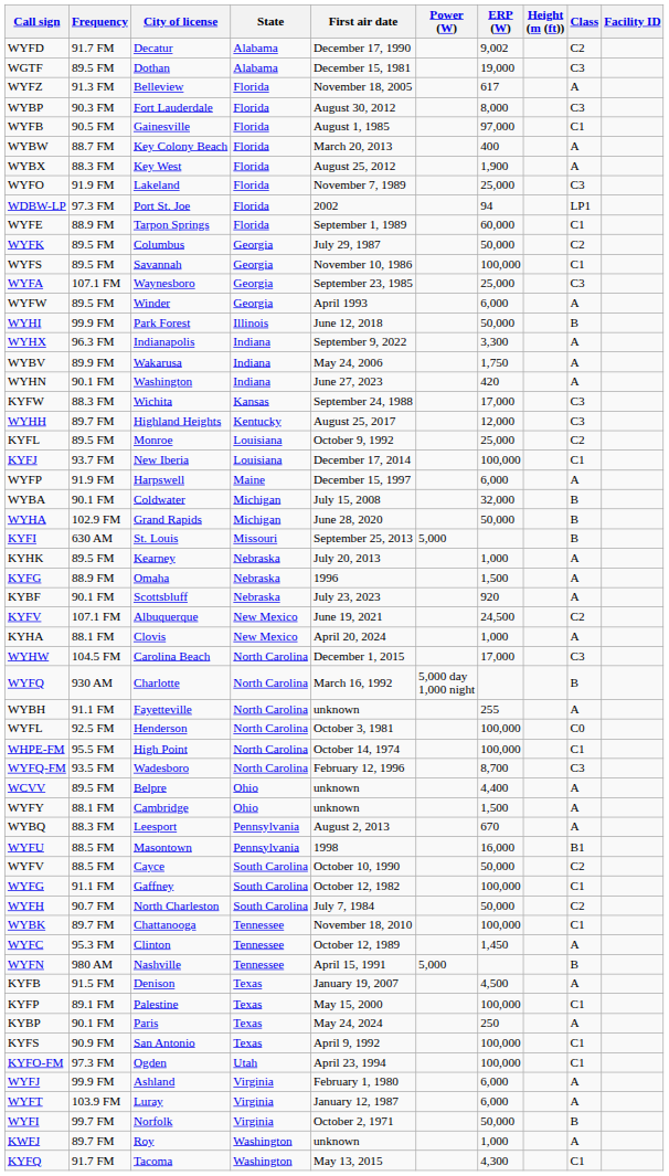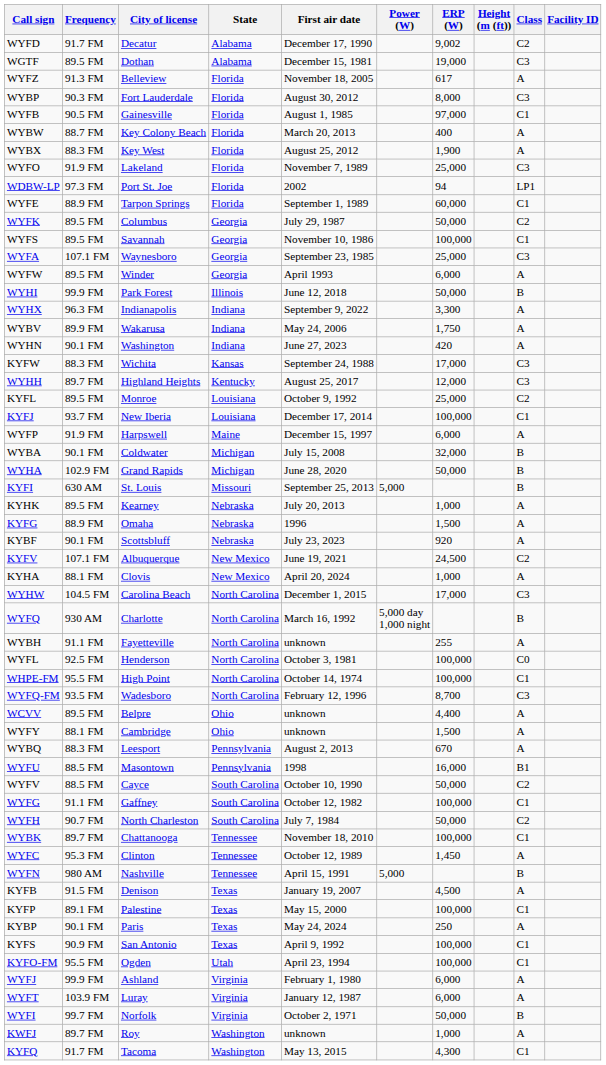 <table class="wikitable sortable">
 <tr>
 <th><a href='#'>Call sign</a></th>
 <th data-sort-type="number"><a href='#'>Frequency</a></th>
 <th><a href='#'>City of license</a></th>
 <th>State</th>
 <th>First air date</th>
 <th data-sort-type="number"><a href='#'>Power</a><br>(<a href='#'>W</a>)</th>
 <th data-sort-type="number"><a href='#'>ERP</a><br>(<a href='#'>W</a>)</th>
 <th data-sort-type="number"><a href='#'>Height</a><br>(<a href='#'>m</a> (<a href='#'>ft</a>))</th>
 <th><a href='#'>Class</a></th>
 <th data-sort-type="number"><a href='#'>Facility ID</a></th>
 </tr>
 <tr>
 <td>WYFD</td>
 <td>91.7 FM</td>
 <td><a href='#'>Decatur</a></td>
 <td><a href='#'>Alabama</a></td>
 <td>December 17, 1990</td>
 <td></td>
 <td>9,002</td>
 <td></td>
 <td>C2</td>
 <td></td>
 </tr>
 <tr>
 <td>WGTF</td>
 <td>89.5 FM</td>
 <td><a href='#'>Dothan</a></td>
 <td><a href='#'>Alabama</a></td>
 <td>December 15, 1981</td>
 <td></td>
 <td>19,000</td>
 <td></td>
 <td>C3</td>
 <td></td>
 </tr>
 <tr>
 <td>WYFZ</td>
 <td>91.3 FM</td>
 <td><a href='#'>Belleview</a></td>
 <td><a href='#'>Florida</a></td>
 <td>November 18, 2005</td>
 <td></td>
 <td>617</td>
 <td></td>
 <td>A</td>
 <td></td>
 </tr>
 <tr>
 <td>WYBP</td>
 <td>90.3 FM</td>
 <td><a href='#'>Fort Lauderdale</a></td>
 <td><a href='#'>Florida</a></td>
 <td>August 30, 2012</td>
 <td></td>
 <td>8,000</td>
 <td></td>
 <td>C3</td>
 <td></td>
 </tr>
 <tr>
 <td>WYFB</td>
 <td>90.5 FM</td>
 <td><a href='#'>Gainesville</a></td>
 <td><a href='#'>Florida</a></td>
 <td>August 1, 1985</td>
 <td></td>
 <td>97,000</td>
 <td></td>
 <td>C1</td>
 <td></td>
 </tr>
 <tr>
 <td>WYBW</td>
 <td>88.7 FM</td>
 <td><a href='#'>Key Colony Beach</a></td>
 <td><a href='#'>Florida</a></td>
 <td>March 20, 2013</td>
 <td></td>
 <td>400</td>
 <td></td>
 <td>A</td>
 <td></td>
 </tr>
 <tr>
 <td>WYBX</td>
 <td>88.3 FM</td>
 <td><a href='#'>Key West</a></td>
 <td><a href='#'>Florida</a></td>
 <td>August 25, 2012</td>
 <td></td>
 <td>1,900</td>
 <td></td>
 <td>A</td>
 <td></td>
 </tr>
 <tr>
 <td>WYFO</td>
 <td>91.9 FM</td>
 <td><a href='#'>Lakeland</a></td>
 <td><a href='#'>Florida</a></td>
 <td>November 7, 1989</td>
 <td></td>
 <td>25,000</td>
 <td></td>
 <td>C3</td>
 <td></td>
 </tr>
 <tr>
 <td><a href='#'>WDBW-LP</a></td>
 <td>97.3 FM</td>
 <td><a href='#'>Port St. Joe</a></td>
 <td><a href='#'>Florida</a></td>
 <td>2002</td>
 <td></td>
 <td>94</td>
 <td></td>
 <td>LP1</td>
 <td></td>
 </tr>
 <tr>
 <td>WYFE</td>
 <td>88.9 FM</td>
 <td><a href='#'>Tarpon Springs</a></td>
 <td><a href='#'>Florida</a></td>
 <td>September 1, 1989</td>
 <td></td>
 <td>60,000</td>
 <td></td>
 <td>C1</td>
 <td></td>
 </tr>
 <tr>
 <td><a href='#'>WYFK</a></td>
 <td>89.5 FM</td>
 <td><a href='#'>Columbus</a></td>
 <td><a href='#'>Georgia</a></td>
 <td>July 29, 1987</td>
 <td></td>
 <td>50,000</td>
 <td></td>
 <td>C2</td>
 <td></td>
 </tr>
 <tr>
 <td>WYFS</td>
 <td>89.5 FM</td>
 <td><a href='#'>Savannah</a></td>
 <td><a href='#'>Georgia</a></td>
 <td>November 10, 1986</td>
 <td></td>
 <td>100,000</td>
 <td></td>
 <td>C1</td>
 <td></td>
 </tr>
 <tr>
 <td><a href='#'>WYFA</a></td>
 <td>107.1 FM</td>
 <td><a href='#'>Waynesboro</a></td>
 <td><a href='#'>Georgia</a></td>
 <td>September 23, 1985</td>
 <td></td>
 <td>25,000</td>
 <td></td>
 <td>C3</td>
 <td></td>
 </tr>
 <tr>
 <td>WYFW</td>
 <td>89.5 FM</td>
 <td><a href='#'>Winder</a></td>
 <td><a href='#'>Georgia</a></td>
 <td>April 1993</td>
 <td></td>
 <td>6,000</td>
 <td></td>
 <td>A</td>
 <td></td>
 </tr>
 <tr>
 <td><a href='#'>WYHI</a></td>
 <td>99.9 FM</td>
 <td><a href='#'>Park Forest</a></td>
 <td><a href='#'>Illinois</a></td>
 <td>June 12, 2018</td>
 <td></td>
 <td>50,000</td>
 <td></td>
 <td>B</td>
 <td></td>
 </tr>
 <tr>
 <td><a href='#'>WYHX</a></td>
 <td>96.3 FM</td>
 <td><a href='#'>Indianapolis</a></td>
 <td><a href='#'>Indiana</a></td>
 <td>September 9, 2022</td>
 <td></td>
 <td>3,300</td>
 <td></td>
 <td>A</td>
 <td></td>
 </tr>
 <tr>
 <td>WYBV</td>
 <td>89.9 FM</td>
 <td><a href='#'>Wakarusa</a></td>
 <td><a href='#'>Indiana</a></td>
 <td>May 24, 2006</td>
 <td></td>
 <td>1,750</td>
 <td></td>
 <td>A</td>
 <td></td>
 </tr>
 <tr>
 <td>WYHN</td>
 <td>90.1 FM</td>
 <td><a href='#'>Washington</a></td>
 <td><a href='#'>Indiana</a></td>
 <td>June 27, 2023</td>
 <td></td>
 <td>420</td>
 <td></td>
 <td>A</td>
 <td></td>
 </tr>
 <tr>
 <td>KYFW</td>
 <td>88.3 FM</td>
 <td><a href='#'>Wichita</a></td>
 <td><a href='#'>Kansas</a></td>
 <td>September 24, 1988</td>
 <td></td>
 <td>17,000</td>
 <td></td>
 <td>C3</td>
 <td></td>
 </tr>
 <tr>
 <td><a href='#'>WYHH</a></td>
 <td>89.7 FM</td>
 <td><a href='#'>Highland Heights</a></td>
 <td><a href='#'>Kentucky</a></td>
 <td>August 25, 2017</td>
 <td></td>
 <td>12,000</td>
 <td></td>
 <td>C3</td>
 <td></td>
 </tr>
 <tr>
 <td>KYFL</td>
 <td>89.5 FM</td>
 <td><a href='#'>Monroe</a></td>
 <td><a href='#'>Louisiana</a></td>
 <td>October 9, 1992</td>
 <td></td>
 <td>25,000</td>
 <td></td>
 <td>C2</td>
 <td></td>
 </tr>
 <tr>
 <td><a href='#'>KYFJ</a></td>
 <td>93.7 FM</td>
 <td><a href='#'>New Iberia</a></td>
 <td><a href='#'>Louisiana</a></td>
 <td>December 17, 2014</td>
 <td></td>
 <td>100,000</td>
 <td></td>
 <td>C1</td>
 <td></td>
 </tr>
 <tr>
 <td>WYFP</td>
 <td>91.9 FM</td>
 <td><a href='#'>Harpswell</a></td>
 <td><a href='#'>Maine</a></td>
 <td>December 15, 1997</td>
 <td></td>
 <td>6,000</td>
 <td></td>
 <td>A</td>
 <td></td>
 </tr>
 <tr>
 <td>WYBA</td>
 <td>90.1 FM</td>
 <td><a href='#'>Coldwater</a></td>
 <td><a href='#'>Michigan</a></td>
 <td>July 15, 2008</td>
 <td></td>
 <td>32,000</td>
 <td></td>
 <td>B</td>
 <td></td>
 </tr>
 <tr>
 <td><a href='#'>WYHA</a></td>
 <td>102.9 FM</td>
 <td><a href='#'>Grand Rapids</a></td>
 <td><a href='#'>Michigan</a></td>
 <td>June 28, 2020</td>
 <td></td>
 <td>50,000</td>
 <td></td>
 <td>B</td>
 <td></td>
 </tr>
 <tr>
 <td><a href='#'>KYFI</a></td>
 <td>630 AM</td>
 <td><a href='#'>St. Louis</a></td>
 <td><a href='#'>Missouri</a></td>
 <td>September 25, 2013</td>
 <td>5,000</td>
 <td></td>
 <td></td>
 <td>B</td>
 <td></td>
 </tr>
 <tr>
 <td>KYHK</td>
 <td>89.5 FM</td>
 <td><a href='#'>Kearney</a></td>
 <td><a href='#'>Nebraska</a></td>
 <td>July 20, 2013</td>
 <td></td>
 <td>1,000</td>
 <td></td>
 <td>A</td>
 <td></td>
 </tr>
 <tr>
 <td><a href='#'>KYFG</a></td>
 <td>88.9 FM</td>
 <td><a href='#'>Omaha</a></td>
 <td><a href='#'>Nebraska</a></td>
 <td>1996</td>
 <td></td>
 <td>1,500</td>
 <td></td>
 <td>A</td>
 <td></td>
 </tr>
 <tr>
 <td>KYBF</td>
 <td>90.1 FM</td>
 <td><a href='#'>Scottsbluff</a></td>
 <td><a href='#'>Nebraska</a></td>
 <td>July 23, 2023</td>
 <td></td>
 <td>920</td>
 <td></td>
 <td>A</td>
 <td></td>
 </tr>
 <tr>
 <td><a href='#'>KYFV</a></td>
 <td>107.1 FM</td>
 <td><a href='#'>Albuquerque</a></td>
 <td><a href='#'>New Mexico</a></td>
 <td>June 19, 2021</td>
 <td></td>
 <td>24,500</td>
 <td></td>
 <td>C2</td>
 <td></td>
 </tr>
 <tr>
 <td>KYHA</td>
 <td>88.1 FM</td>
 <td><a href='#'>Clovis</a></td>
 <td><a href='#'>New Mexico</a></td>
 <td>April 20, 2024</td>
 <td></td>
 <td>1,000</td>
 <td></td>
 <td>A</td>
 <td></td>
 </tr>
 <tr>
 <td><a href='#'>WYHW</a></td>
 <td>104.5 FM</td>
 <td><a href='#'>Carolina Beach</a></td>
 <td><a href='#'>North Carolina</a></td>
 <td>December 1, 2015</td>
 <td></td>
 <td>17,000</td>
 <td></td>
 <td>C3</td>
 <td></td>
 </tr>
 <tr>
 <td><a href='#'>WYFQ</a></td>
 <td>930 AM</td>
 <td><a href='#'>Charlotte</a></td>
 <td><a href='#'>North Carolina</a></td>
 <td>March 16, 1992</td>
 <td>5,000 day<br>1,000 night</td>
 <td></td>
 <td></td>
 <td>B</td>
 <td></td>
 </tr>
 <tr>
 <td>WYBH</td>
 <td>91.1 FM</td>
 <td><a href='#'>Fayetteville</a></td>
 <td><a href='#'>North Carolina</a></td>
 <td>unknown</td>
 <td></td>
 <td>255</td>
 <td></td>
 <td>A</td>
 <td></td>
 </tr>
 <tr>
 <td>WYFL</td>
 <td>92.5 FM</td>
 <td><a href='#'>Henderson</a></td>
 <td><a href='#'>North Carolina</a></td>
 <td>October 3, 1981</td>
 <td></td>
 <td>100,000</td>
 <td></td>
 <td>C0</td>
 <td></td>
 </tr>
 <tr>
 <td><a href='#'>WHPE-FM</a></td>
 <td>95.5 FM</td>
 <td><a href='#'>High Point</a></td>
 <td><a href='#'>North Carolina</a></td>
 <td>October 14, 1974</td>
 <td></td>
 <td>100,000</td>
 <td></td>
 <td>C1</td>
 <td></td>
 </tr>
 <tr>
 <td><a href='#'>WYFQ-FM</a></td>
 <td>93.5 FM</td>
 <td><a href='#'>Wadesboro</a></td>
 <td><a href='#'>North Carolina</a></td>
 <td>February 12, 1996</td>
 <td></td>
 <td>8,700</td>
 <td></td>
 <td>C3</td>
 <td></td>
 </tr>
 <tr>
 <td><a href='#'>WCVV</a></td>
 <td>89.5 FM</td>
 <td><a href='#'>Belpre</a></td>
 <td><a href='#'>Ohio</a></td>
 <td>unknown</td>
 <td></td>
 <td>4,400</td>
 <td></td>
 <td>A</td>
 <td></td>
 </tr>
 <tr>
 <td>WYFY</td>
 <td>88.1 FM</td>
 <td><a href='#'>Cambridge</a></td>
 <td><a href='#'>Ohio</a></td>
 <td>unknown</td>
 <td></td>
 <td>1,500</td>
 <td></td>
 <td>A</td>
 <td></td>
 </tr>
 <tr>
 <td>WYBQ</td>
 <td>88.3 FM</td>
 <td><a href='#'>Leesport</a></td>
 <td><a href='#'>Pennsylvania</a></td>
 <td>August 2, 2013</td>
 <td></td>
 <td>670</td>
 <td></td>
 <td>A</td>
 <td></td>
 </tr>
 <tr>
 <td><a href='#'>WYFU</a></td>
 <td>88.5 FM</td>
 <td><a href='#'>Masontown</a></td>
 <td><a href='#'>Pennsylvania</a></td>
 <td>1998</td>
 <td></td>
 <td>16,000</td>
 <td></td>
 <td>B1</td>
 <td></td>
 </tr>
 <tr>
 <td>WYFV</td>
 <td>88.5 FM</td>
 <td><a href='#'>Cayce</a></td>
 <td><a href='#'>South Carolina</a></td>
 <td>October 10, 1990</td>
 <td></td>
 <td>50,000</td>
 <td></td>
 <td>C2</td>
 <td></td>
 </tr>
 <tr>
 <td><a href='#'>WYFG</a></td>
 <td>91.1 FM</td>
 <td><a href='#'>Gaffney</a></td>
 <td><a href='#'>South Carolina</a></td>
 <td>October 12, 1982</td>
 <td></td>
 <td>100,000</td>
 <td></td>
 <td>C1</td>
 <td></td>
 </tr>
 <tr>
 <td><a href='#'>WYFH</a></td>
 <td>90.7 FM</td>
 <td><a href='#'>North Charleston</a></td>
 <td><a href='#'>South Carolina</a></td>
 <td>July 7, 1984</td>
 <td></td>
 <td>50,000</td>
 <td></td>
 <td>C2</td>
 <td></td>
 </tr>
 <tr>
 <td><a href='#'>WYBK</a></td>
 <td>89.7 FM</td>
 <td><a href='#'>Chattanooga</a></td>
 <td><a href='#'>Tennessee</a></td>
 <td>November 18, 2010</td>
 <td></td>
 <td>100,000</td>
 <td></td>
 <td>C1</td>
 <td></td>
 </tr>
 <tr>
 <td><a href='#'>WYFC</a></td>
 <td>95.3 FM</td>
 <td><a href='#'>Clinton</a></td>
 <td><a href='#'>Tennessee</a></td>
 <td>October 12, 1989</td>
 <td></td>
 <td>1,450</td>
 <td></td>
 <td>A</td>
 <td></td>
 </tr>
 <tr>
 <td><a href='#'>WYFN</a></td>
 <td>980 AM</td>
 <td><a href='#'>Nashville</a></td>
 <td><a href='#'>Tennessee</a></td>
 <td>April 15, 1991</td>
 <td>5,000</td>
 <td></td>
 <td></td>
 <td>B</td>
 <td></td>
 </tr>
 <tr>
 <td>KYFB</td>
 <td>91.5 FM</td>
 <td><a href='#'>Denison</a></td>
 <td><a href='#'>Texas</a></td>
 <td>January 19, 2007</td>
 <td></td>
 <td>4,500</td>
 <td></td>
 <td>A</td>
 <td></td>
 </tr>
 <tr>
 <td>KYFP</td>
 <td>89.1 FM</td>
 <td><a href='#'>Palestine</a></td>
 <td><a href='#'>Texas</a></td>
 <td>May 15, 2000</td>
 <td></td>
 <td>100,000</td>
 <td></td>
 <td>C1</td>
 <td></td>
 </tr>
 <tr>
 <td>KYBP</td>
 <td>90.1 FM</td>
 <td><a href='#'>Paris</a></td>
 <td><a href='#'>Texas</a></td>
 <td>May 24, 2024</td>
 <td></td>
 <td>250</td>
 <td></td>
 <td>A</td>
 <td></td>
 </tr>
 <tr>
 <td>KYFS</td>
 <td>90.9 FM</td>
 <td><a href='#'>San Antonio</a></td>
 <td><a href='#'>Texas</a></td>
 <td>April 9, 1992</td>
 <td></td>
 <td>100,000</td>
 <td></td>
 <td>C1</td>
 <td></td>
 </tr>
 <tr>
 <td><a href='#'>KYFO-FM</a></td>
-<td>97.3 FM</td>
+<td>95.5 FM</td>
 <td><a href='#'>Ogden</a></td>
 <td><a href='#'>Utah</a></td>
 <td>April 23, 1994</td>
 <td></td>
 <td>100,000</td>
 <td></td>
 <td>C1</td>
 <td></td>
 </tr>
 <tr>
 <td><a href='#'>WYFJ</a></td>
 <td>99.9 FM</td>
 <td><a href='#'>Ashland</a></td>
 <td><a href='#'>Virginia</a></td>
 <td>February 1, 1980</td>
 <td></td>
 <td>6,000</td>
 <td></td>
 <td>A</td>
 <td></td>
 </tr>
 <tr>
 <td><a href='#'>WYFT</a></td>
 <td>103.9 FM</td>
 <td><a href='#'>Luray</a></td>
 <td><a href='#'>Virginia</a></td>
 <td>January 12, 1987</td>
 <td></td>
 <td>6,000</td>
 <td></td>
 <td>A</td>
 <td></td>
 </tr>
 <tr>
 <td><a href='#'>WYFI</a></td>
 <td>99.7 FM</td>
 <td><a href='#'>Norfolk</a></td>
 <td><a href='#'>Virginia</a></td>
 <td>October 2, 1971</td>
 <td></td>
 <td>50,000</td>
 <td></td>
 <td>B</td>
 <td></td>
 </tr>
 <tr>
 <td><a href='#'>KWFJ</a></td>
 <td>89.7 FM</td>
 <td><a href='#'>Roy</a></td>
 <td><a href='#'>Washington</a></td>
 <td>unknown</td>
 <td></td>
 <td>1,000</td>
 <td></td>
 <td>A</td>
 <td></td>
 </tr>
 <tr>
 <td><a href='#'>KYFQ</a></td>
 <td>91.7 FM</td>
 <td><a href='#'>Tacoma</a></td>
 <td><a href='#'>Washington</a></td>
 <td>May 13, 2015</td>
 <td></td>
 <td>4,300</td>
 <td></td>
 <td>C1</td>
 <td></td>
 </tr>
 </table>
